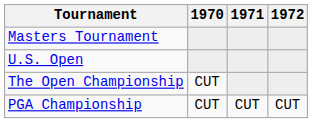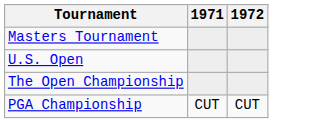 <table class="wikitable" style="font-size:95%;text-align:center;">
 <tr>
 <th>Tournament</th>
-<th>1970</th>
 <th>1971</th>
 <th>1972</th>
 </tr>
 <tr>
 <td align=left><a href='#'>Masters Tournament</a></td>
 <td style="background:#eeeeee;"></td>
 <td style="background:#eeeeee;"></td>
-<td style="background:#eeeeee;"></td>
 </tr>
 <tr>
 <td align=left><a href='#'>U.S. Open</a></td>
 <td style="background:#eeeeee;"></td>
 <td style="background:#eeeeee;"></td>
-<td style="background:#eeeeee;"></td>
 </tr>
 <tr>
 <td align=left><a href='#'>The Open Championship</a></td>
-<td>CUT</td>
 <td style="background:#eeeeee;"></td>
 <td style="background:#eeeeee;"></td>
 </tr>
 <tr>
 <td align=left><a href='#'>PGA Championship</a></td>
 <td>CUT</td>
 <td>CUT</td>
-<td>CUT</td>
 </tr>
 </table>
